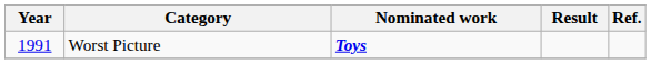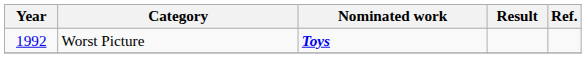 <table class=wikitable>
 <tr>
 <th scope="col" style="width:5em;">Year</th>
 <th scope="col" style="width:36em;">Category</th>
 <th scope="col" style="width:25em;">Nominated work</th>
 <th scope="col" style="width:5em;">Result</th>
 <th>Ref.</th>
 </tr>
 <tr>
-<td style="text-align:center;"><a href='#'>1991</a></td>
+<td style="text-align:center;"><a href='#'>1992</a></td>
 <td>Worst Picture</td>
 <td><strong><em><a href='#'>Toys</a></em></strong></td>
 <td></td>
 <td style="text-align:center;"></td>
 </tr>
 <tr>
 </tr>
 </table>
